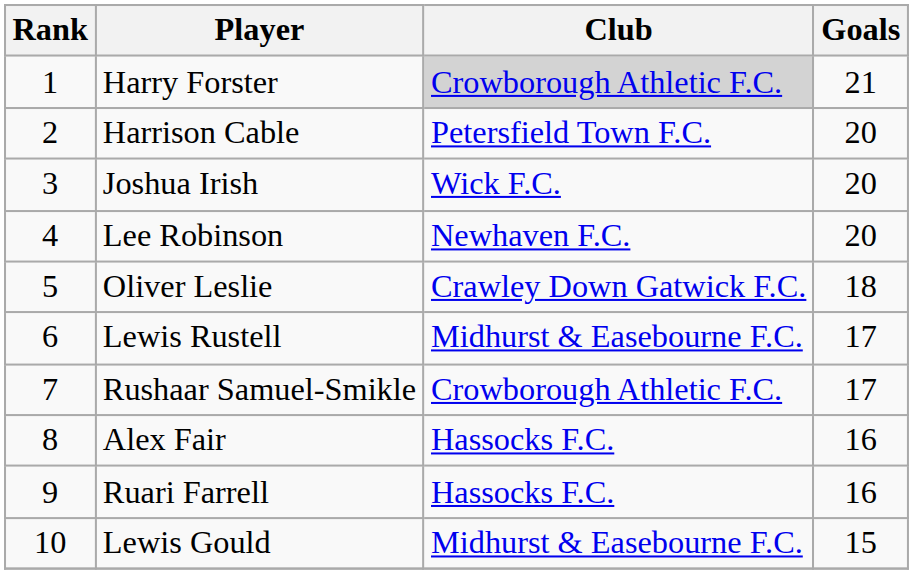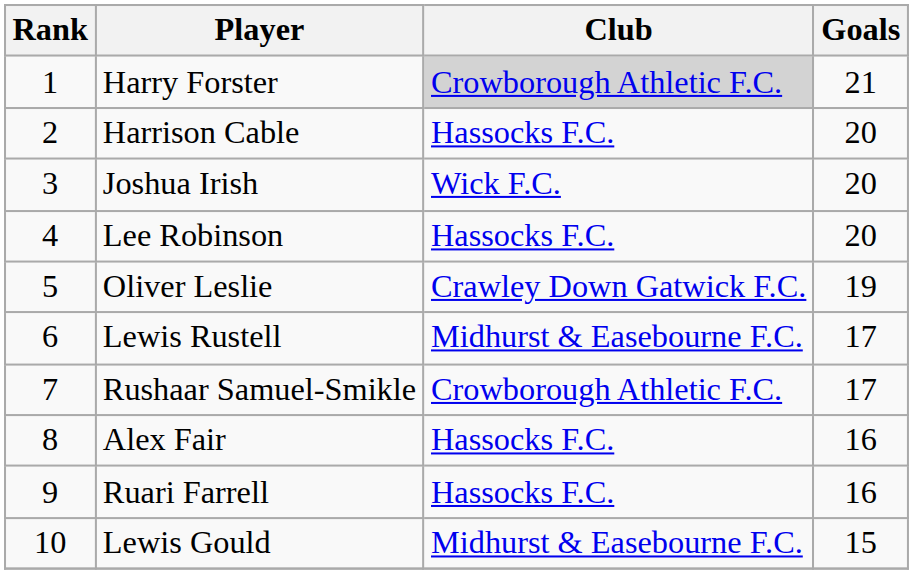 <table class="wikitable" style="text-align:center">
 <tr>
 <th>Rank</th>
 <th>Player</th>
 <th>Club</th>
 <th>Goals</th>
 </tr>
 <tr>
 <td>1</td>
 <td align="left">Harry Forster</td>
 <td align="left" style="background: lightgrey;"><a href='#'>Crowborough Athletic F.C.</a></td>
 <td>21</td>
 </tr>
 <tr>
 <td>2</td>
 <td align="left">Harrison Cable</td>
-<td align="left"><a href='#'>Petersfield Town F.C.</a></td>
+<td align="left"><a href='#'>Hassocks F.C.</a></td>
 <td>20</td>
 </tr>
 <tr>
 <td>3</td>
 <td align="left">Joshua Irish</td>
 <td align="left"><a href='#'>Wick F.C.</a></td>
 <td>20</td>
 </tr>
 <tr>
 <td>4</td>
 <td align="left">Lee Robinson</td>
-<td align="left"><a href='#'>Newhaven F.C.</a></td>
+<td align="left"><a href='#'>Hassocks F.C.</a></td>
 <td>20</td>
 </tr>
 <tr>
 <td>5</td>
 <td align="left">Oliver Leslie</td>
 <td align="left"><a href='#'>Crawley Down Gatwick F.C.</a></td>
-<td>18</td>
+<td>19</td>
 </tr>
 <tr>
 <td>6</td>
 <td align="left">Lewis Rustell</td>
 <td align="left"><a href='#'>Midhurst & Easebourne F.C.</a></td>
 <td>17</td>
 </tr>
 <tr>
 <td>7</td>
 <td align="left">Rushaar Samuel-Smikle</td>
 <td align="left"><a href='#'>Crowborough Athletic F.C.</a></td>
 <td>17</td>
 </tr>
 <tr>
 <td>8</td>
 <td align="left">Alex Fair</td>
 <td align="left"><a href='#'>Hassocks F.C.</a></td>
 <td>16</td>
 </tr>
 <tr>
 <td>9</td>
 <td align="left">Ruari Farrell</td>
 <td align="left"><a href='#'>Hassocks F.C.</a></td>
 <td>16</td>
 </tr>
 <tr>
 <td>10</td>
 <td align="left">Lewis Gould</td>
 <td align="left"><a href='#'>Midhurst & Easebourne F.C.</a></td>
 <td>15</td>
 </tr>
 <tr>
 </tr>
 </table>
